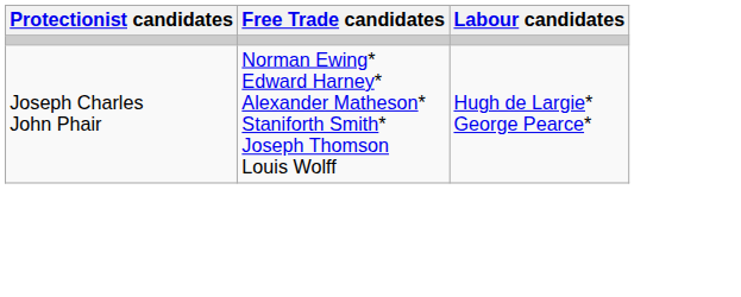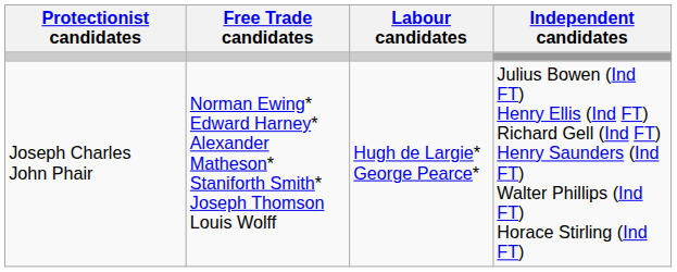 <table class="wikitable">
 <tr>
 <th><a href='#'>Protectionist</a> candidates</th>
 <th><a href='#'>Free Trade</a> candidates</th>
 <th><a href='#'>Labour</a> candidates</th>
+<th><a href='#'>Independent</a> candidates</th>
 </tr>
 <tr bgcolor="#cccccc">
 <td></td>
 <td></td>
 <td></td>
+<td bgcolor="#999999"></td>
 </tr>
 <tr>
 <td>Joseph Charles<br>John Phair</td>
 <td><a href='#'>Norman Ewing</a>*<br><a href='#'>Edward Harney</a>*<br><a href='#'>Alexander Matheson</a>*<br><a href='#'>Staniforth Smith</a>*<br><a href='#'>Joseph Thomson</a><br>Louis Wolff</td>
 <td><a href='#'>Hugh de Largie</a>*<br><a href='#'>George Pearce</a>*</td>
+<td>Julius Bowen (<a href='#'>Ind</a> <a href='#'>FT</a>)<br><a href='#'>Henry Ellis</a> (<a href='#'>Ind</a> <a href='#'>FT</a>)<br>Richard Gell (<a href='#'>Ind</a> <a href='#'>FT</a>)<br><a href='#'>Henry Saunders</a> (<a href='#'>Ind</a> <a href='#'>FT</a>)<br>Walter Phillips (<a href='#'>Ind</a> <a href='#'>FT</a>)<br>Horace Stirling (<a href='#'>Ind</a> <a href='#'>FT</a>)</td>
 </tr>
 </table>
